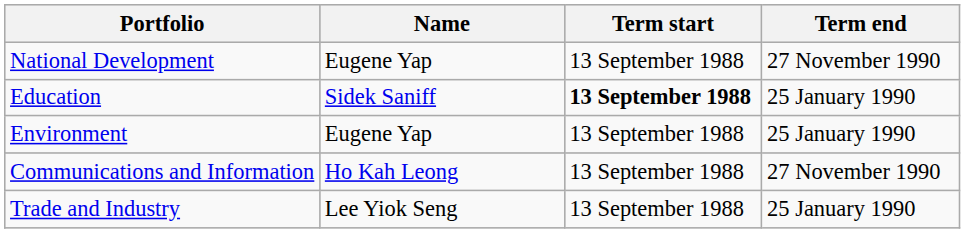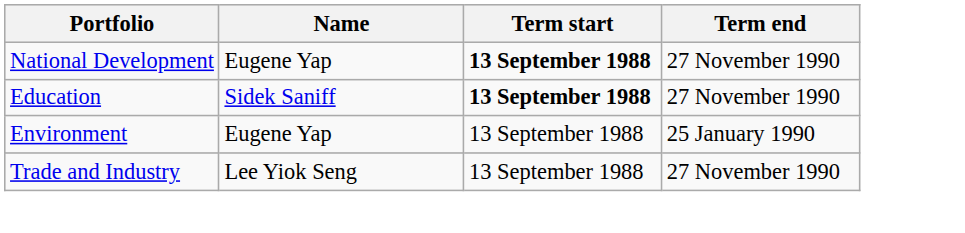 <table class="wikitable unsortable" style="font-size: 90%;">
 <tr>
 <th scope="col">Portfolio</th>
 <th scope="col" width="150px">Name</th>
 <th scope="col" width="120px">Term start</th>
 <th scope="col" width="120px">Term end</th>
 </tr>
 <tr>
 <td><a href='#'>National Development</a></td>
 <td>Eugene Yap</td>
-<td>13 September 1988</td>
+<td><strong>13 September 1988</strong></td>
 <td>27 November 1990</td>
 </tr>
 <tr>
 <td><a href='#'>Education</a></td>
 <td><a href='#'>Sidek Saniff</a></td>
 <td><strong>13 September 1988</strong></td>
-<td>25 January 1990</td>
+<td>27 November 1990</td>
 </tr>
 <tr>
 <td><a href='#'>Environment</a></td>
 <td>Eugene Yap</td>
 <td>13 September 1988</td>
 <td>25 January 1990</td>
 </tr>
 <tr>
-<td><a href='#'>Communications and Information</a></td>
-<td><a href='#'>Ho Kah Leong</a></td>
+<td><a href='#'>Trade and Industry</a></td>
+<td>Lee Yiok Seng</td>
 <td>13 September 1988</td>
 <td>27 November 1990</td>
 </tr>
-<tr>
-<td><a href='#'>Trade and Industry</a></td>
-<td>Lee Yiok Seng</td>
-<td>13 September 1988</td>
-<td>25 January 1990</td>
-</tr>
 </table>
